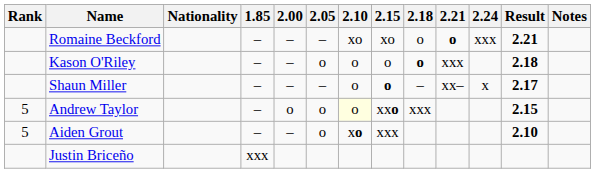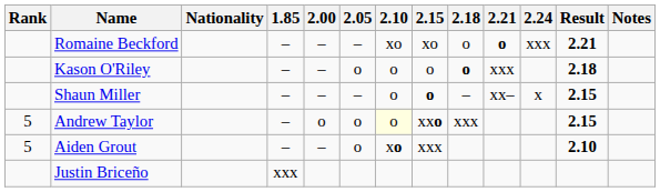 <table class="wikitable sortable" style="text-align:center">
 <tr>
 <th>Rank</th>
 <th>Name</th>
 <th>Nationality</th>
 <th>1.85</th>
 <th>2.00</th>
 <th>2.05</th>
 <th>2.10</th>
 <th>2.15</th>
 <th>2.18</th>
 <th>2.21</th>
 <th>2.24</th>
 <th>Result</th>
 <th>Notes</th>
 </tr>
 <tr>
 <td></td>
 <td align=left><a href='#'>Romaine Beckford</a></td>
 <td align=left></td>
 <td>–</td>
 <td>–</td>
 <td>–</td>
 <td>xo</td>
 <td>xo</td>
 <td>o</td>
 <td><strong>o</strong></td>
 <td>xxx</td>
 <td><strong>2.21</strong></td>
 <td></td>
 </tr>
 <tr>
 <td></td>
 <td align=left><a href='#'>Kason O'Riley</a></td>
 <td align=left></td>
 <td>–</td>
 <td>–</td>
 <td>o</td>
 <td>o</td>
 <td>o</td>
 <td><strong>o</strong></td>
 <td>xxx</td>
 <td></td>
 <td><strong>2.18</strong></td>
 <td></td>
 </tr>
 <tr>
 <td></td>
 <td align=left><a href='#'>Shaun Miller</a></td>
 <td align=left></td>
 <td>–</td>
 <td>–</td>
 <td>–</td>
 <td>o</td>
 <td><strong>o</strong></td>
 <td>–</td>
 <td>xx–</td>
 <td>x</td>
-<td><strong>2.17</strong></td>
+<td><strong>2.15</strong></td>
 <td></td>
 </tr>
 <tr>
 <td>5</td>
 <td align=left><a href='#'>Andrew Taylor</a></td>
 <td align=left></td>
 <td>–</td>
 <td>o</td>
 <td>o</td>
 <td style="background: lightyellow;">o</td>
 <td>xx<strong>o</strong></td>
 <td>xxx</td>
 <td></td>
 <td></td>
 <td><strong>2.15</strong></td>
 <td></td>
 </tr>
 <tr>
 <td>5</td>
 <td align=left><a href='#'>Aiden Grout</a></td>
 <td align=left></td>
 <td>–</td>
 <td>–</td>
 <td>o</td>
 <td>x<strong>o</strong></td>
 <td>xxx</td>
 <td></td>
 <td></td>
 <td></td>
 <td><strong>2.10</strong></td>
 <td></td>
 </tr>
 <tr>
 <td></td>
 <td align=left><a href='#'>Justin Briceño</a></td>
 <td align=left></td>
 <td>xxx</td>
 <td></td>
 <td></td>
 <td></td>
 <td></td>
 <td></td>
 <td></td>
 <td></td>
 <td><strong></strong></td>
 <td></td>
 </tr>
 </table>
